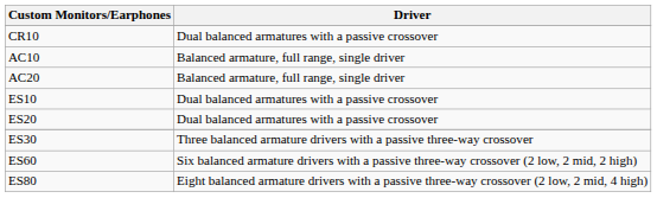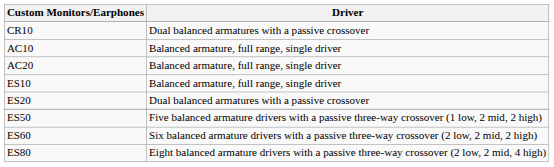 <table class="wikitable" style="margin:left;">
 <tr>
 <th bgcolor="gray"><span>Custom Monitors/Earphones</span></th>
 <th bgcolor="gray"><span>Driver</span></th>
 </tr>
 <tr>
 </tr>
 <tr>
 <td>CR10</td>
 <td>Dual balanced armatures with a passive crossover</td>
 </tr>
 <tr>
 <td>AC10</td>
 <td>Balanced armature, full range, single driver</td>
 </tr>
 <tr>
 <td>AC20</td>
 <td>Balanced armature, full range, single driver</td>
 </tr>
 <tr>
 <td>ES10</td>
-<td>Dual balanced armatures with a passive crossover</td>
+<td>Balanced armature, full range, single driver</td>
 </tr>
 <tr>
 <td>ES20</td>
 <td>Dual balanced armatures with a passive crossover</td>
 </tr>
 <tr>
 </tr>
 <tr>
-<td>ES30</td>
-<td>Three balanced armature drivers with a passive three-way crossover</td>
+<td>ES50</td>
+<td>Five balanced armature drivers with a passive three-way crossover (1 low, 2 mid, 2 high)</td>
 </tr>
 <tr>
 <td>ES60</td>
 <td>Six balanced armature drivers with a passive three-way crossover (2 low, 2 mid, 2 high)</td>
 </tr>
 <tr>
 <td>ES80</td>
 <td>Eight balanced armature drivers with a passive three-way crossover (2 low, 2 mid, 4 high)</td>
 </tr>
 </table>
